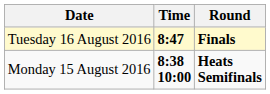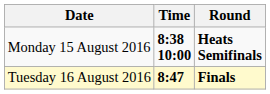 <table class="wikitable">
 <tr>
 <th>Date</th>
 <th>Time</th>
 <th>Round</th>
 </tr>
 <tr>
+<td>Monday 15 August 2016</td>
+<td><strong>8:38<br>10:00</strong></td>
+<td><strong>Heats<br>Semifinals</strong></td>
+</tr>
+<tr>
 <td style=background:lemonchiffon>Tuesday 16 August 2016</td>
 <td style=background:lemonchiffon><strong>8:47</strong></td>
 <td style=background:lemonchiffon><strong>Finals</strong></td>
 </tr>
-<tr>
-<td>Monday 15 August 2016</td>
-<td><strong>8:38<br>10:00</strong></td>
-<td><strong>Heats<br>Semifinals</strong></td>
-</tr>
 </table>
